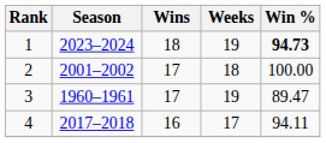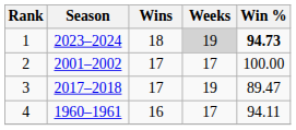 <table class="wikitable sortable">
 <tr>
 <th>Rank</th>
 <th width=80>Season</th>
 <th width=50>Wins</th>
 <th width=50>Weeks</th>
 <th width=50>Win %</th>
 </tr>
 <tr align=center>
 <td>1</td>
 <td><a href='#'>2023–2024</a></td>
 <td>18</td>
-<td>19</td>
+<td style="background: lightgrey;">19</td>
 <td><strong>94.73</strong></td>
 </tr>
 <tr align=center>
 <td>2</td>
 <td><a href='#'>2001–2002</a></td>
 <td>17</td>
-<td>18</td>
+<td>17</td>
 <td>100.00</td>
 </tr>
 <tr align=center>
 <td>3</td>
-<td><a href='#'>1960–1961</a></td>
+<td><a href='#'>2017–2018</a></td>
 <td>17</td>
 <td>19</td>
 <td>89.47</td>
 </tr>
 <tr align=center>
 <td>4</td>
-<td><a href='#'>2017–2018</a></td>
+<td><a href='#'>1960–1961</a></td>
 <td>16</td>
 <td>17</td>
 <td>94.11</td>
 </tr>
 <tr align=center>
 </tr>
 </table>
